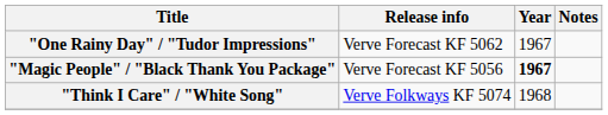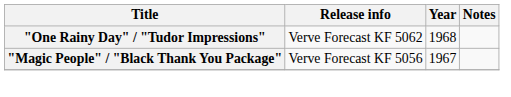 <table class="wikitable plainrowheaders sortable">
 <tr>
 <th scope="col">Title</th>
 <th scope="col">Release info</th>
 <th scope="col">Year</th>
 <th scope="col" class="unsortable">Notes</th>
 </tr>
 <tr>
 <th scope="row">"One Rainy Day" / "Tudor Impressions"</th>
 <td>Verve Forecast KF 5062</td>
-<td>1967</td>
+<td>1968</td>
 <td></td>
 </tr>
 <tr>
 <th scope="row">"Magic People" / "Black Thank You Package"</th>
 <td>Verve Forecast KF 5056</td>
-<td><strong>1967</strong></td>
-<td></td>
-</tr>
-<tr>
-<th scope="row">"Think I Care" / "White Song"</th>
-<td><a href='#'>Verve Folkways</a> KF 5074</td>
-<td>1968</td>
+<td>1967</td>
 <td></td>
 </tr>
 <tr>
 </tr>
 </table>
